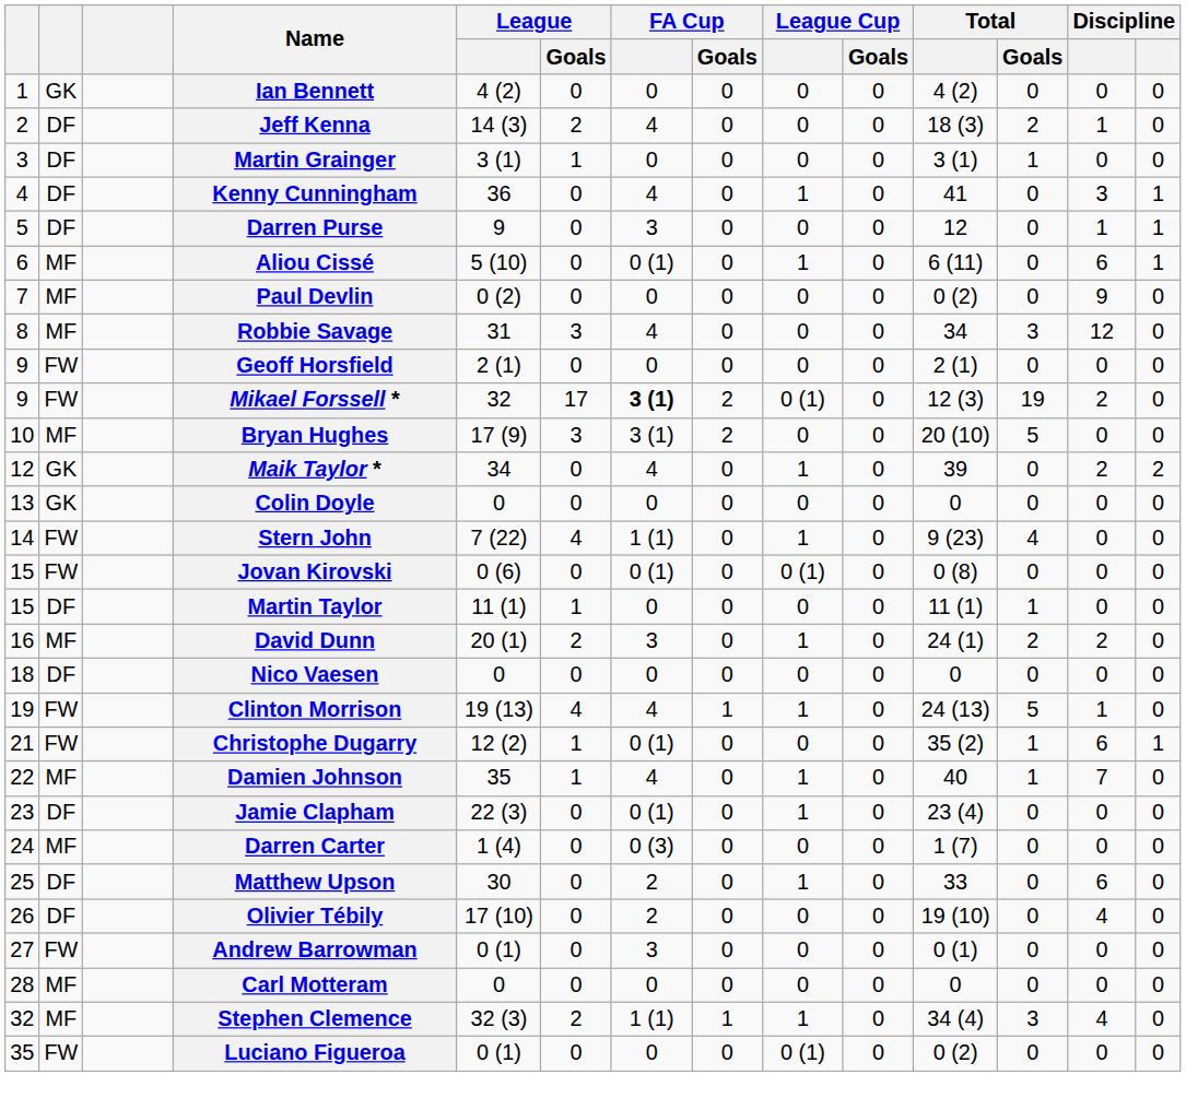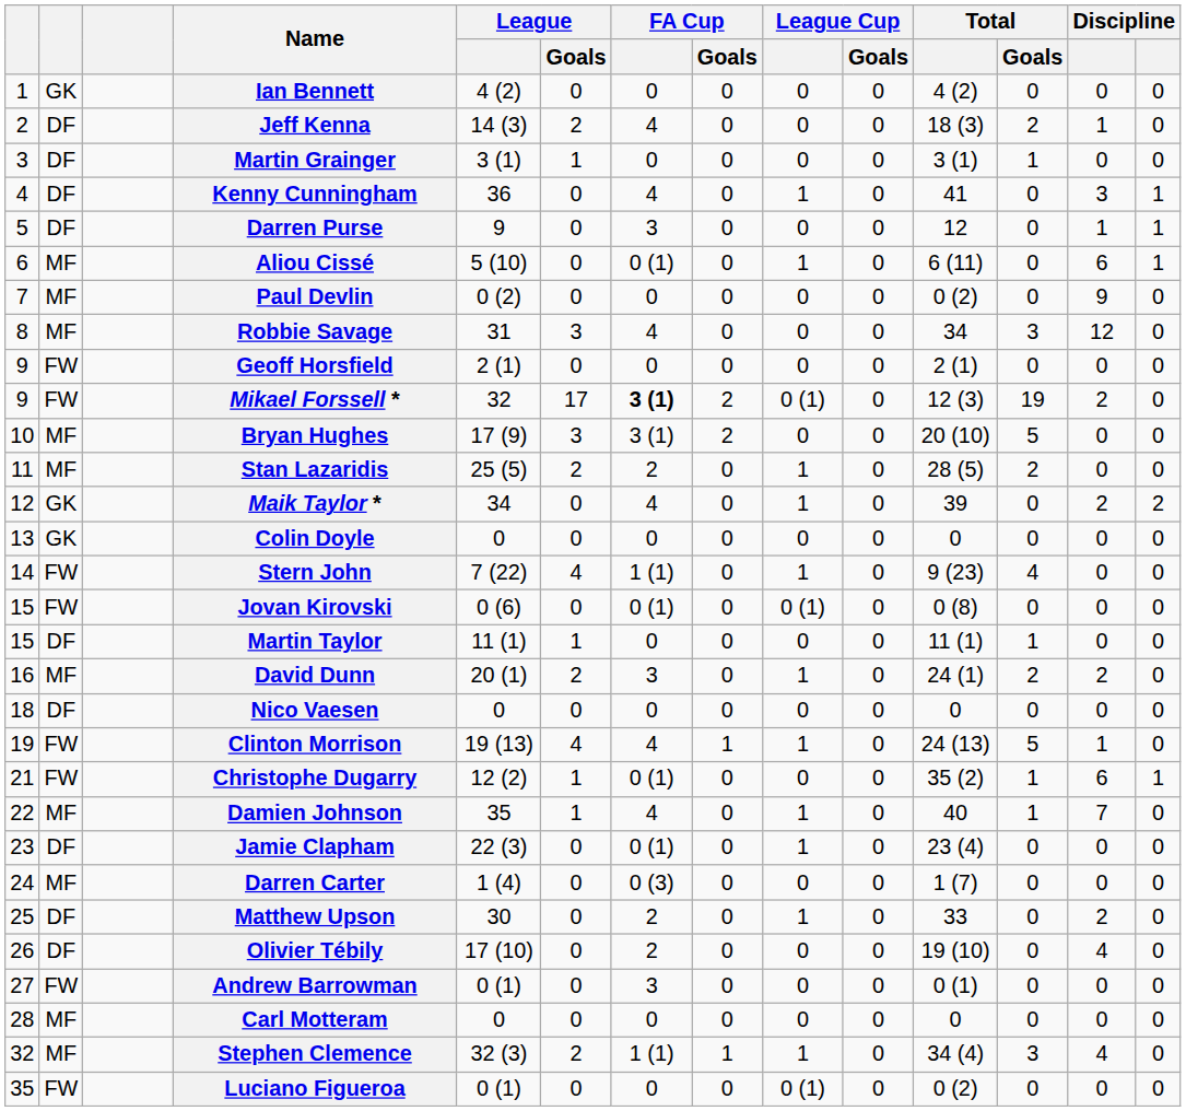 <table class="wikitable plainrowheaders" style="text-align:center;">
 <tr>
 <th rowspan="2" scope="col"></th>
 <th rowspan="2" scope="col"></th>
 <th rowspan="2" scope="col" style="width:5em;"></th>
 <th rowspan="2" scope="col" style="width:15em;">Name</th>
 <th colspan="2"><a href='#'>League</a></th>
 <th colspan="2"><a href='#'>FA Cup</a></th>
 <th colspan="2"><a href='#'>League Cup</a></th>
 <th colspan="2">Total</th>
 <th colspan="2">Discipline</th>
 </tr>
 <tr>
 <th scope="col" style="width:4em;"></th>
 <th scope="col">Goals</th>
 <th scope="col" style="width:4em;"></th>
 <th scope="col">Goals</th>
 <th scope="col" style="width:4em;"></th>
 <th scope="col">Goals</th>
 <th scope="col" style="width:4em;"></th>
 <th scope="col">Goals</th>
 <th scope="col"></th>
 <th scope="col"></th>
 </tr>
 <tr>
 <td>1</td>
 <td>GK</td>
 <td></td>
 <th scope="row"><a href='#'>Ian Bennett</a></th>
 <td>4 (2)</td>
 <td>0</td>
 <td>0</td>
 <td>0</td>
 <td>0</td>
 <td>0</td>
 <td>4 (2)</td>
 <td>0</td>
 <td>0</td>
 <td>0</td>
 </tr>
 <tr>
 <td>2</td>
 <td>DF</td>
 <td></td>
 <th scope="row"><a href='#'>Jeff Kenna</a> </th>
 <td>14 (3)</td>
 <td>2</td>
 <td>4</td>
 <td>0</td>
 <td>0</td>
 <td>0</td>
 <td>18 (3)</td>
 <td>2</td>
 <td>1</td>
 <td>0</td>
 </tr>
 <tr>
 <td>3</td>
 <td>DF</td>
 <td></td>
 <th scope="row"><a href='#'>Martin Grainger</a></th>
 <td>3 (1)</td>
 <td>1</td>
 <td>0</td>
 <td>0</td>
 <td>0</td>
 <td>0</td>
 <td>3 (1)</td>
 <td>1</td>
 <td>0</td>
 <td>0</td>
 </tr>
 <tr>
 <td>4</td>
 <td>DF</td>
 <td></td>
 <th scope="row"><a href='#'>Kenny Cunningham</a></th>
 <td>36</td>
 <td>0</td>
 <td>4</td>
 <td>0</td>
 <td>1</td>
 <td>0</td>
 <td>41</td>
 <td>0</td>
 <td>3</td>
 <td>1</td>
 </tr>
 <tr>
 <td>5</td>
 <td>DF</td>
 <td></td>
 <th scope="row"><a href='#'>Darren Purse</a></th>
 <td>9</td>
 <td>0</td>
 <td>3</td>
 <td>0</td>
 <td>0</td>
 <td>0</td>
 <td>12</td>
 <td>0</td>
 <td>1</td>
 <td>1</td>
 </tr>
 <tr>
 <td>6</td>
 <td>MF</td>
 <td></td>
 <th scope="row"><a href='#'>Aliou Cissé</a></th>
 <td>5 (10)</td>
 <td>0</td>
 <td>0 (1)</td>
 <td>0</td>
 <td>1</td>
 <td>0</td>
 <td>6 (11)</td>
 <td>0</td>
 <td>6</td>
 <td>1</td>
 </tr>
 <tr>
 <td>7</td>
 <td>MF</td>
 <td></td>
 <th scope="row"><a href='#'>Paul Devlin</a> </th>
 <td>0 (2)</td>
 <td>0</td>
 <td>0</td>
 <td>0</td>
 <td>0</td>
 <td>0</td>
 <td>0 (2)</td>
 <td>0</td>
 <td>9</td>
 <td>0</td>
 </tr>
 <tr>
 <td>8</td>
 <td>MF</td>
 <td></td>
 <th scope="row"><a href='#'>Robbie Savage</a></th>
 <td>31</td>
 <td>3</td>
 <td>4</td>
 <td>0</td>
 <td>0</td>
 <td>0</td>
 <td>34</td>
 <td>3</td>
 <td>12</td>
 <td>0</td>
 </tr>
 <tr>
 <td>9</td>
 <td>FW</td>
 <td></td>
 <th scope="row"><a href='#'>Geoff Horsfield</a> </th>
 <td>2 (1)</td>
 <td>0</td>
 <td>0</td>
 <td>0</td>
 <td>0</td>
 <td>0</td>
 <td>2 (1)</td>
 <td>0</td>
 <td>0</td>
 <td>0</td>
 </tr>
 <tr>
 <td>9</td>
 <td>FW</td>
 <td></td>
 <th scope="row"><em><a href='#'>Mikael Forssell</a></em> *</th>
 <td>32</td>
 <td>17</td>
 <td><strong>3 (1)</strong></td>
 <td>2</td>
 <td>0 (1)</td>
 <td>0</td>
 <td>12 (3)</td>
 <td>19</td>
 <td>2</td>
 <td>0</td>
 </tr>
 <tr>
 <td>10</td>
 <td>MF</td>
 <td></td>
 <th scope="row"><a href='#'>Bryan Hughes</a></th>
 <td>17 (9)</td>
 <td>3</td>
 <td>3 (1)</td>
 <td>2</td>
 <td>0</td>
 <td>0</td>
 <td>20 (10)</td>
 <td>5</td>
+<td>0</td>
+<td>0</td>
+</tr>
+<tr>
+<td>11</td>
+<td>MF</td>
+<td></td>
+<th scope="row"><a href='#'>Stan Lazaridis</a></th>
+<td>25 (5)</td>
+<td>2</td>
+<td>2</td>
+<td>0</td>
+<td>1</td>
+<td>0</td>
+<td>28 (5)</td>
+<td>2</td>
 <td>0</td>
 <td>0</td>
 </tr>
 <tr>
 <td>12</td>
 <td>GK</td>
 <td></td>
 <th scope="row"><em><a href='#'>Maik Taylor</a></em> *</th>
 <td>34</td>
 <td>0</td>
 <td>4</td>
 <td>0</td>
 <td>1</td>
 <td>0</td>
 <td>39</td>
 <td>0</td>
 <td>2</td>
 <td>2</td>
 </tr>
 <tr>
 <td>13</td>
 <td>GK</td>
 <td></td>
 <th scope="row"><a href='#'>Colin Doyle</a></th>
 <td>0</td>
 <td>0</td>
 <td>0</td>
 <td>0</td>
 <td>0</td>
 <td>0</td>
 <td>0</td>
 <td>0</td>
 <td>0</td>
 <td>0</td>
 </tr>
 <tr>
 <td>14</td>
 <td>FW</td>
 <td></td>
 <th scope="row"><a href='#'>Stern John</a></th>
 <td>7 (22)</td>
 <td>4</td>
 <td>1 (1)</td>
 <td>0</td>
 <td>1</td>
 <td>0</td>
 <td>9 (23)</td>
 <td>4</td>
 <td>0</td>
 <td>0</td>
 </tr>
 <tr>
 <td>15</td>
 <td>FW</td>
 <td></td>
 <th scope="row"><a href='#'>Jovan Kirovski</a> </th>
 <td>0 (6)</td>
 <td>0</td>
 <td>0 (1)</td>
 <td>0</td>
 <td>0 (1)</td>
 <td>0</td>
 <td>0 (8)</td>
 <td>0</td>
 <td>0</td>
 <td>0</td>
 </tr>
 <tr>
 <td>15</td>
 <td>DF</td>
 <td></td>
 <th scope="row"><a href='#'>Martin Taylor</a></th>
 <td>11 (1)</td>
 <td>1</td>
 <td>0</td>
 <td>0</td>
 <td>0</td>
 <td>0</td>
 <td>11 (1)</td>
 <td>1</td>
 <td>0</td>
 <td>0</td>
 </tr>
 <tr>
 <td>16</td>
 <td>MF</td>
 <td></td>
 <th scope="row"><a href='#'>David Dunn</a></th>
 <td>20 (1)</td>
 <td>2</td>
 <td>3</td>
 <td>0</td>
 <td>1</td>
 <td>0</td>
 <td>24 (1)</td>
 <td>2</td>
 <td>2</td>
 <td>0</td>
 </tr>
 <tr>
 <td>18</td>
 <td>DF</td>
 <td></td>
 <th scope="row"><a href='#'>Nico Vaesen</a></th>
 <td>0</td>
 <td>0</td>
 <td>0</td>
 <td>0</td>
 <td>0</td>
 <td>0</td>
 <td>0</td>
 <td>0</td>
 <td>0</td>
 <td>0</td>
 </tr>
 <tr>
 <td>19</td>
 <td>FW</td>
 <td></td>
 <th scope="row"><a href='#'>Clinton Morrison</a></th>
 <td>19 (13)</td>
 <td>4</td>
 <td>4</td>
 <td>1</td>
 <td>1</td>
 <td>0</td>
 <td>24 (13)</td>
 <td>5</td>
 <td>1</td>
 <td>0</td>
 </tr>
 <tr>
 <td>21</td>
 <td>FW</td>
 <td></td>
 <th scope="row"><a href='#'>Christophe Dugarry</a> </th>
 <td>12 (2)</td>
 <td>1</td>
 <td>0 (1)</td>
 <td>0</td>
 <td>0</td>
 <td>0</td>
 <td>35 (2)</td>
 <td>1</td>
 <td>6</td>
 <td>1</td>
 </tr>
 <tr>
 <td>22</td>
 <td>MF</td>
 <td></td>
 <th scope="row"><a href='#'>Damien Johnson</a></th>
 <td>35</td>
 <td>1</td>
 <td>4</td>
 <td>0</td>
 <td>1</td>
 <td>0</td>
 <td>40</td>
 <td>1</td>
 <td>7</td>
 <td>0</td>
 </tr>
 <tr>
 <td>23</td>
 <td>DF</td>
 <td></td>
 <th scope="row"><a href='#'>Jamie Clapham</a></th>
 <td>22 (3)</td>
 <td>0</td>
 <td>0 (1)</td>
 <td>0</td>
 <td>1</td>
 <td>0</td>
 <td>23 (4)</td>
 <td>0</td>
 <td>0</td>
 <td>0</td>
 </tr>
 <tr>
 <td>24</td>
 <td>MF</td>
 <td></td>
 <th scope="row"><a href='#'>Darren Carter</a></th>
 <td>1 (4)</td>
 <td>0</td>
 <td>0 (3)</td>
 <td>0</td>
 <td>0</td>
 <td>0</td>
 <td>1 (7)</td>
 <td>0</td>
 <td>0</td>
 <td>0</td>
 </tr>
 <tr>
 <td>25</td>
 <td>DF</td>
 <td></td>
 <th scope="row"><a href='#'>Matthew Upson</a></th>
 <td>30</td>
 <td>0</td>
 <td>2</td>
 <td>0</td>
 <td>1</td>
 <td>0</td>
 <td>33</td>
 <td>0</td>
-<td>6</td>
+<td>2</td>
 <td>0</td>
 </tr>
 <tr>
 <td>26</td>
 <td>DF</td>
 <td></td>
 <th scope="row"><a href='#'>Olivier Tébily</a></th>
 <td>17 (10)</td>
 <td>0</td>
 <td>2</td>
 <td>0</td>
 <td>0</td>
 <td>0</td>
 <td>19 (10)</td>
 <td>0</td>
 <td>4</td>
 <td>0</td>
 </tr>
 <tr>
 <td>27</td>
 <td>FW</td>
 <td></td>
 <th scope="row"><a href='#'>Andrew Barrowman</a></th>
 <td>0 (1)</td>
 <td>0</td>
 <td>3</td>
 <td>0</td>
 <td>0</td>
 <td>0</td>
 <td>0 (1)</td>
 <td>0</td>
 <td>0</td>
 <td>0</td>
 </tr>
 <tr>
 <td>28</td>
 <td>MF</td>
 <td></td>
 <th scope="row"><a href='#'>Carl Motteram</a></th>
 <td>0</td>
 <td>0</td>
 <td>0</td>
 <td>0</td>
 <td>0</td>
 <td>0</td>
 <td>0</td>
 <td>0</td>
 <td>0</td>
 <td>0</td>
 </tr>
 <tr>
 <td>32</td>
 <td>MF</td>
 <td></td>
 <th scope="row"><a href='#'>Stephen Clemence</a></th>
 <td>32 (3)</td>
 <td>2</td>
 <td>1 (1)</td>
 <td>1</td>
 <td>1</td>
 <td>0</td>
 <td>34 (4)</td>
 <td>3</td>
 <td>4</td>
 <td>0</td>
 </tr>
 <tr>
 <td>35</td>
 <td>FW</td>
 <td></td>
 <th scope="row"><a href='#'>Luciano Figueroa</a> </th>
 <td>0 (1)</td>
 <td>0</td>
 <td>0</td>
 <td>0</td>
 <td>0 (1)</td>
 <td>0</td>
 <td>0 (2)</td>
 <td>0</td>
 <td>0</td>
 <td>0</td>
 </tr>
 </table>
